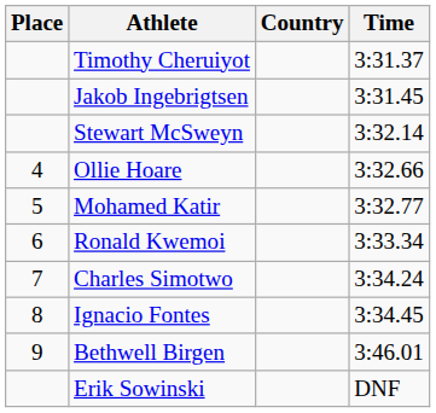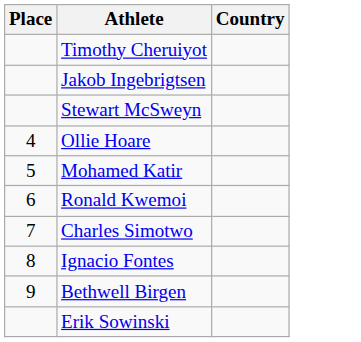 <table class="wikitable">
 <tr>
 <th>Place</th>
 <th>Athlete</th>
 <th>Country</th>
-<th>Time</th>
 </tr>
 <tr>
 <td align=center></td>
 <td><a href='#'>Timothy Cheruiyot</a></td>
 <td></td>
-<td>3:31.37</td>
 </tr>
 <tr>
 <td align=center></td>
 <td><a href='#'>Jakob Ingebrigtsen</a></td>
 <td></td>
-<td>3:31.45</td>
 </tr>
 <tr>
 <td align=center></td>
 <td><a href='#'>Stewart McSweyn</a></td>
 <td></td>
-<td>3:32.14</td>
 </tr>
 <tr>
 <td align=center>4</td>
 <td><a href='#'>Ollie Hoare</a></td>
 <td></td>
-<td>3:32.66</td>
 </tr>
 <tr>
 <td align=center>5</td>
 <td><a href='#'>Mohamed Katir</a></td>
 <td></td>
-<td>3:32.77</td>
 </tr>
 <tr>
 <td align=center>6</td>
 <td><a href='#'>Ronald Kwemoi</a></td>
 <td></td>
-<td>3:33.34</td>
 </tr>
 <tr>
 <td align=center>7</td>
 <td><a href='#'>Charles Simotwo</a></td>
 <td></td>
-<td>3:34.24</td>
 </tr>
 <tr>
 <td align=center>8</td>
 <td><a href='#'>Ignacio Fontes</a></td>
 <td></td>
-<td>3:34.45</td>
 </tr>
 <tr>
 <td align=center>9</td>
 <td><a href='#'>Bethwell Birgen</a></td>
 <td></td>
-<td>3:46.01</td>
 </tr>
 <tr>
 <td align=center></td>
 <td><a href='#'>Erik Sowinski</a></td>
 <td></td>
-<td>DNF</td>
 </tr>
 </table>
